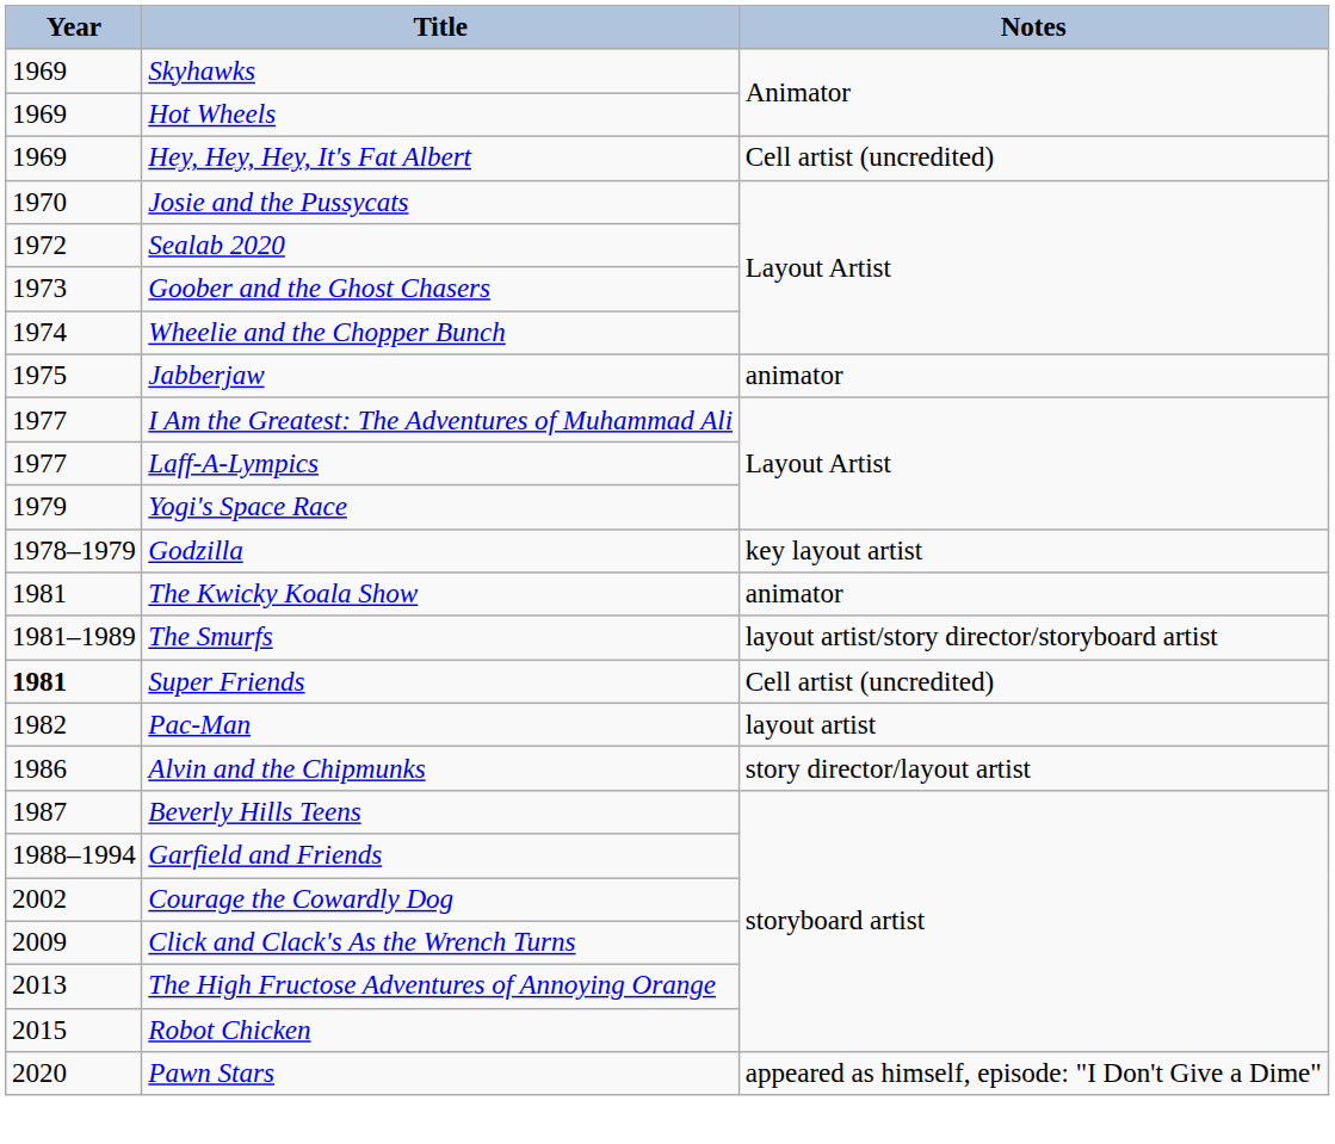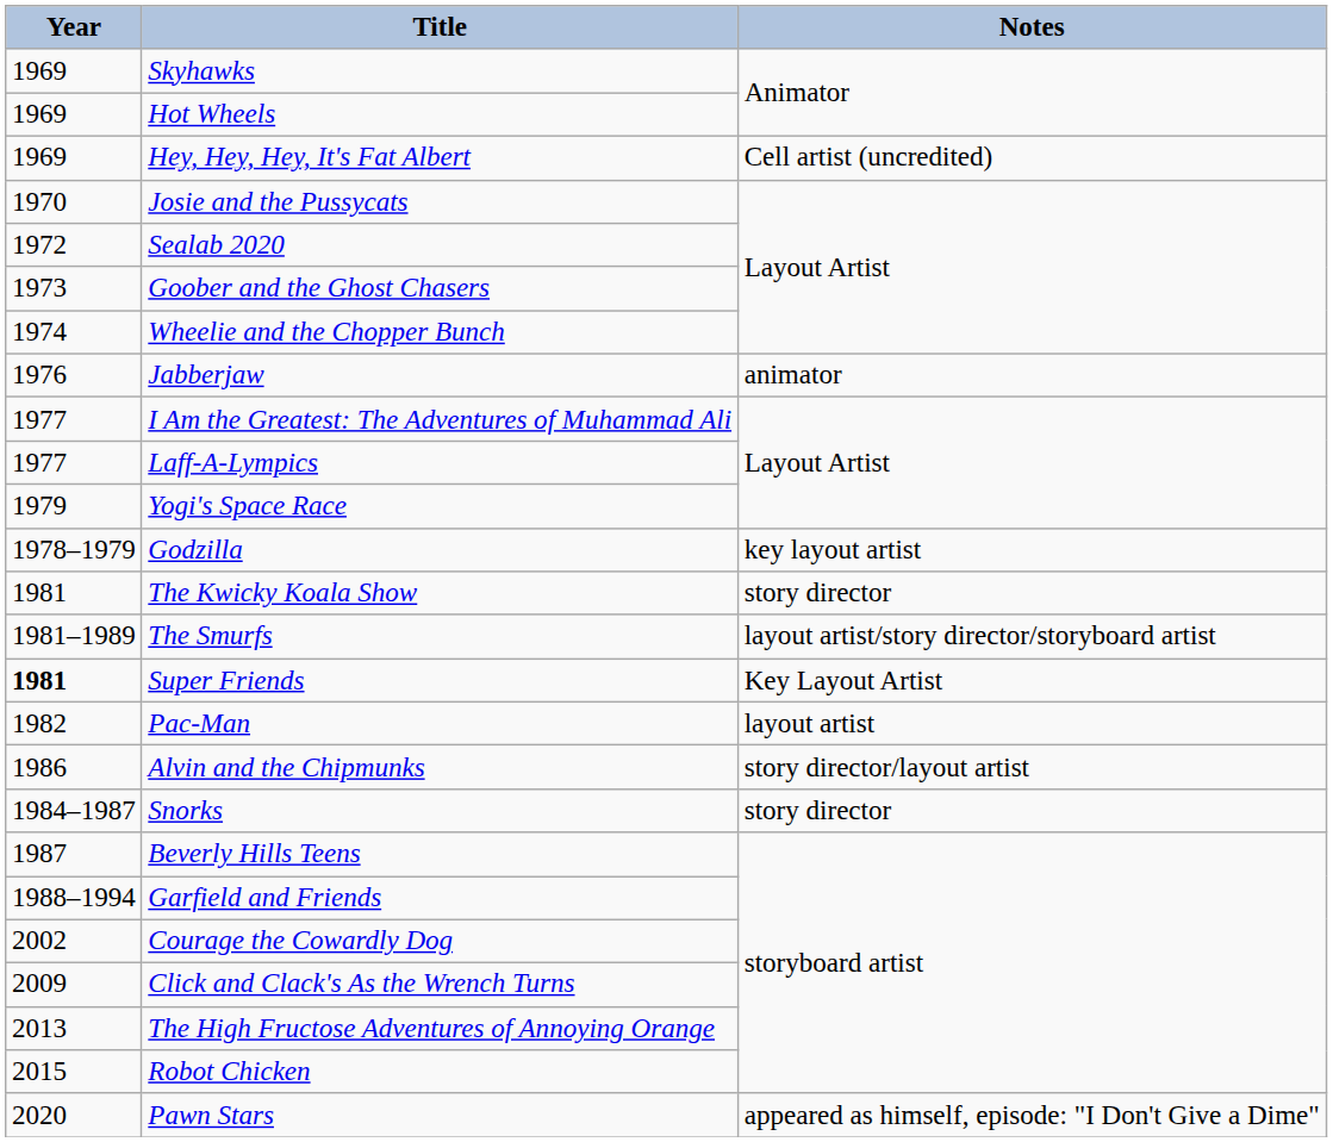 <table class="wikitable">
 <tr>
 <th style="background:#B0C4DE;">Year</th>
 <th style="background:#B0C4DE;">Title</th>
 <th style="background:#B0C4DE;">Notes</th>
 </tr>
 <tr>
 <td>1969</td>
 <td><em><a href='#'>Skyhawks</a></em></td>
 <td rowspan="2">Animator</td>
 </tr>
 <tr>
 <td>1969</td>
 <td><em><a href='#'>Hot Wheels</a></em></td>
 </tr>
 <tr>
 <td>1969</td>
 <td><em><a href='#'>Hey, Hey, Hey, It's Fat Albert</a></em></td>
 <td>Cell artist (uncredited)</td>
 </tr>
 <tr>
 <td>1970</td>
 <td><em><a href='#'>Josie and the Pussycats</a></em></td>
 <td rowspan="4">Layout Artist</td>
 </tr>
 <tr>
 <td>1972</td>
 <td><em><a href='#'>Sealab 2020</a></em></td>
 </tr>
 <tr>
 <td>1973</td>
 <td><em><a href='#'>Goober and the Ghost Chasers</a></em></td>
 </tr>
 <tr>
 <td>1974</td>
 <td><em><a href='#'>Wheelie and the Chopper Bunch</a></em></td>
 </tr>
 <tr>
-<td>1975</td>
+<td>1976</td>
 <td><em><a href='#'>Jabberjaw</a></em></td>
 <td>animator</td>
 </tr>
 <tr>
 <td>1977</td>
 <td><em><a href='#'>I Am the Greatest: The Adventures of Muhammad Ali</a></em></td>
 <td rowspan="3">Layout Artist</td>
 </tr>
 <tr>
 <td>1977</td>
 <td><em><a href='#'>Laff-A-Lympics</a></em></td>
 </tr>
 <tr>
 <td>1979</td>
 <td><em><a href='#'>Yogi's Space Race</a></em></td>
 </tr>
 <tr>
 <td>1978–1979</td>
 <td><em><a href='#'>Godzilla</a></em></td>
 <td>key layout artist</td>
 </tr>
 <tr>
 <td>1981</td>
 <td><em><a href='#'>The Kwicky Koala Show</a></em></td>
-<td>animator</td>
+<td>story director</td>
 </tr>
 <tr>
 <td>1981–1989</td>
 <td><em><a href='#'>The Smurfs</a></em></td>
 <td>layout artist/story director/storyboard artist</td>
 </tr>
 <tr>
 <td><strong>1981</strong></td>
 <td><em><a href='#'>Super Friends</a></em></td>
-<td>Cell artist (uncredited)</td>
+<td>Key Layout Artist</td>
 </tr>
 <tr>
 <td>1982</td>
 <td><em><a href='#'>Pac-Man</a></em></td>
 <td>layout artist</td>
 </tr>
 <tr>
 <td>1986</td>
 <td><em><a href='#'>Alvin and the Chipmunks</a></em></td>
 <td>story director/layout artist</td>
+</tr>
+<tr>
+<td>1984–1987</td>
+<td><em><a href='#'>Snorks</a></em></td>
+<td>story director</td>
 </tr>
 <tr>
 <td>1987</td>
 <td><em><a href='#'>Beverly Hills Teens</a></em></td>
 <td rowspan="6">storyboard artist</td>
 </tr>
 <tr>
 <td>1988–1994</td>
 <td><em><a href='#'>Garfield and Friends</a></em></td>
 </tr>
 <tr>
 <td>2002</td>
 <td><em><a href='#'>Courage the Cowardly Dog</a></em></td>
 </tr>
 <tr>
 <td>2009</td>
 <td><em><a href='#'>Click and Clack's As the Wrench Turns</a></em></td>
 </tr>
 <tr>
 <td>2013</td>
 <td><em><a href='#'>The High Fructose Adventures of Annoying Orange</a></em></td>
 </tr>
 <tr>
 <td>2015</td>
 <td><em><a href='#'>Robot Chicken</a></em></td>
 </tr>
 <tr>
 <td>2020</td>
 <td><em><a href='#'>Pawn Stars</a></em></td>
 <td>appeared as himself, episode: "I Don't Give a Dime"</td>
 </tr>
 </table>
